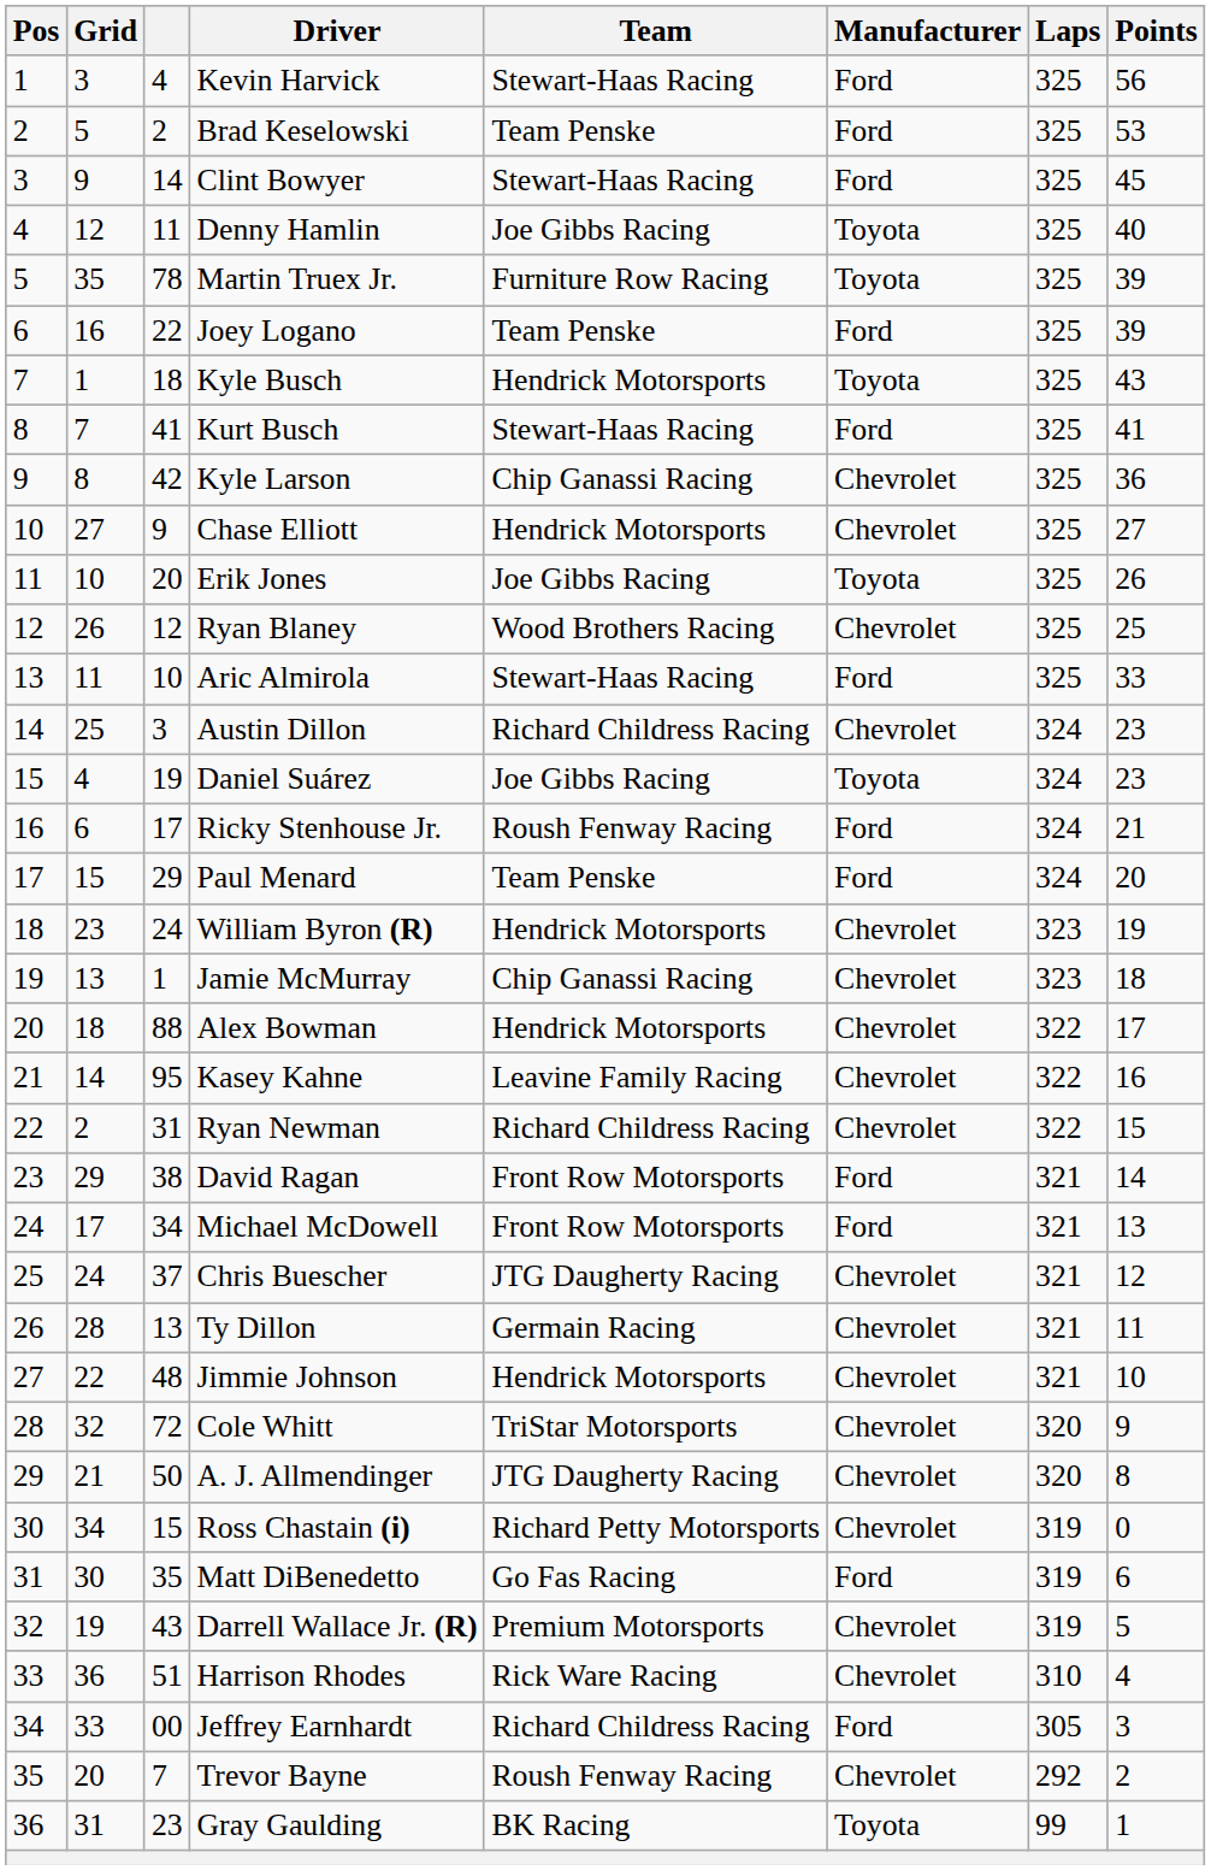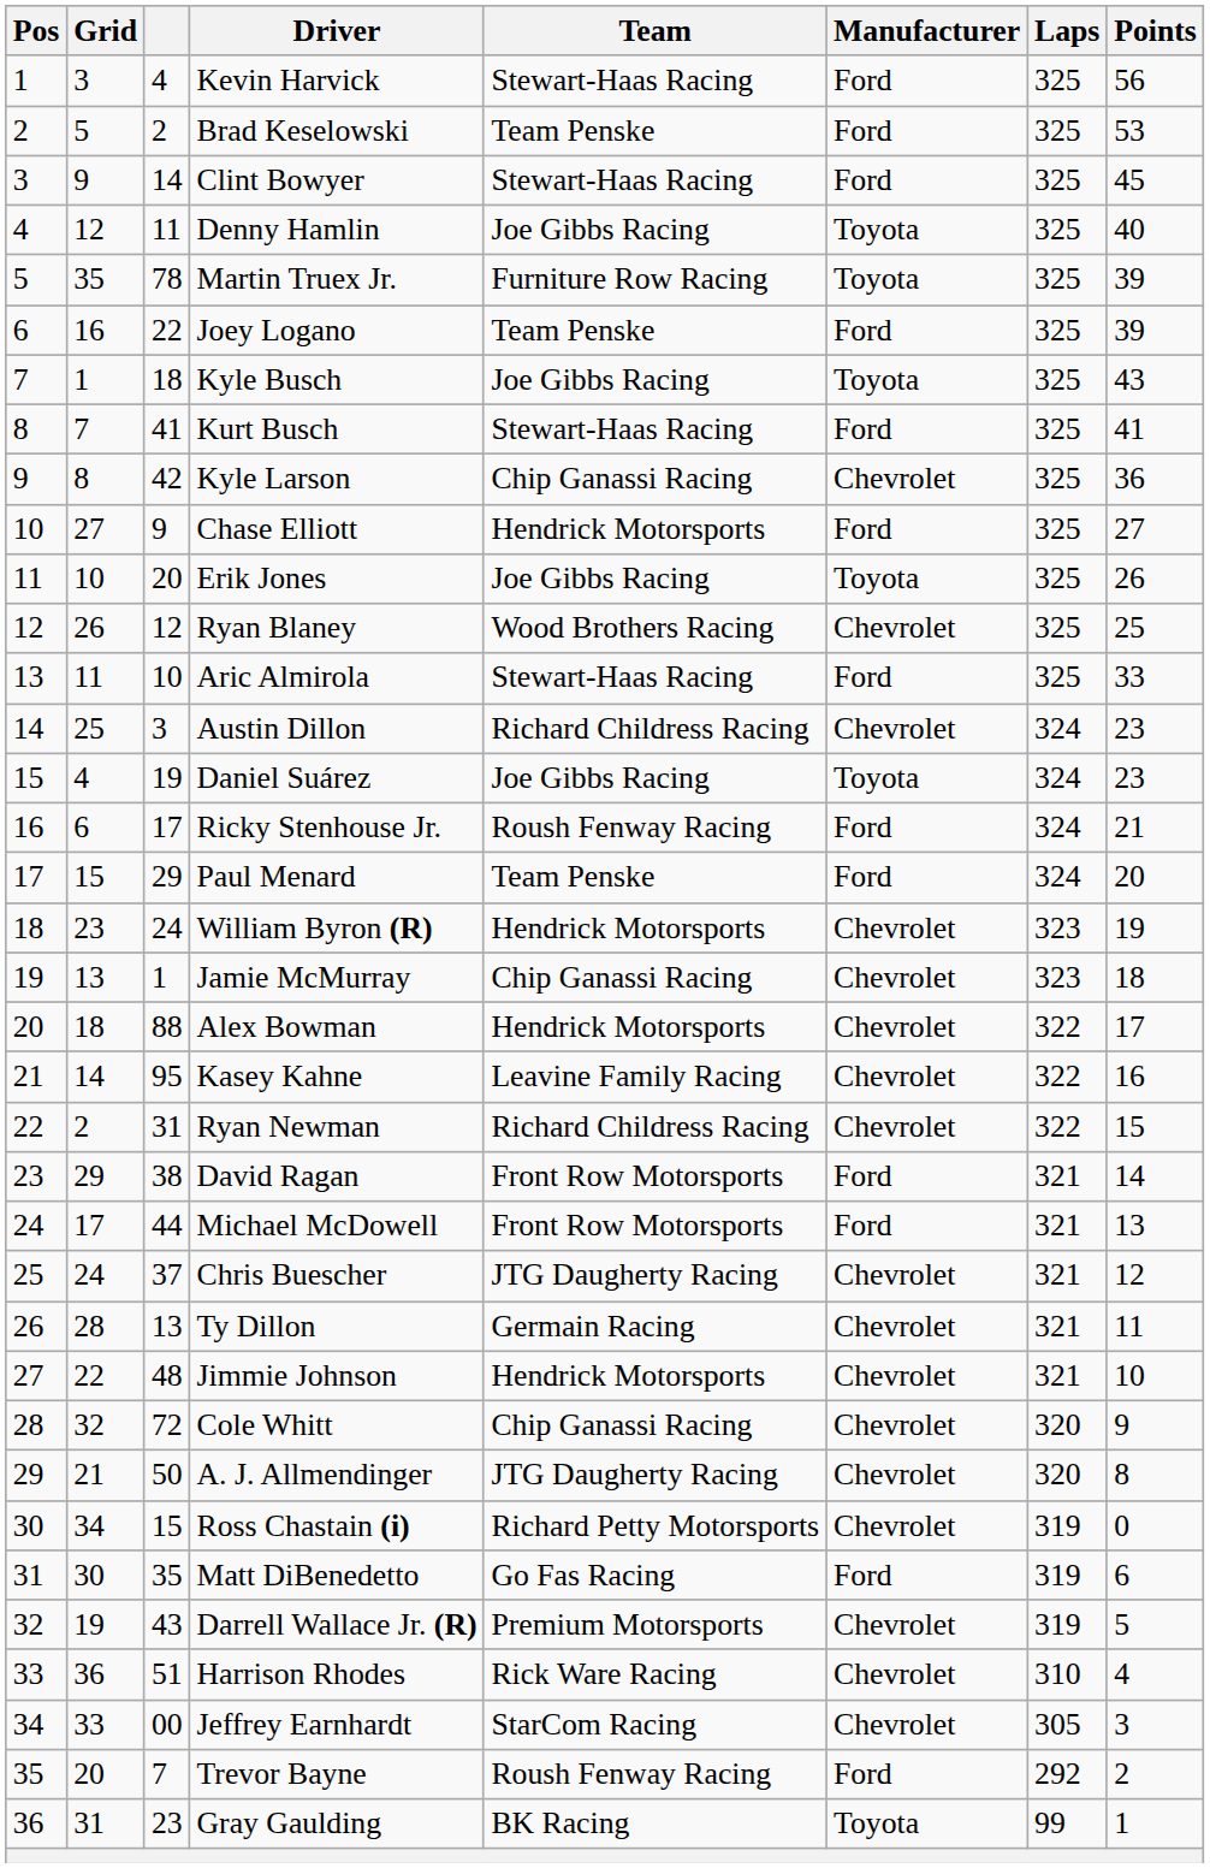 <table class="wikitable" style="font-size:98%">
 <tr>
 <th>Pos</th>
 <th>Grid</th>
 <th></th>
 <th>Driver</th>
 <th>Team</th>
 <th>Manufacturer</th>
 <th>Laps</th>
 <th>Points</th>
 </tr>
 <tr>
 <td>1</td>
 <td>3</td>
 <td>4</td>
 <td>Kevin Harvick</td>
 <td>Stewart-Haas Racing</td>
 <td>Ford</td>
 <td>325</td>
 <td>56</td>
 </tr>
 <tr>
 <td>2</td>
 <td>5</td>
 <td>2</td>
 <td>Brad Keselowski</td>
 <td>Team Penske</td>
 <td>Ford</td>
 <td>325</td>
 <td>53</td>
 </tr>
 <tr>
 <td>3</td>
 <td>9</td>
 <td>14</td>
 <td>Clint Bowyer</td>
 <td>Stewart-Haas Racing</td>
 <td>Ford</td>
 <td>325</td>
 <td>45</td>
 </tr>
 <tr>
 <td>4</td>
 <td>12</td>
 <td>11</td>
 <td>Denny Hamlin</td>
 <td>Joe Gibbs Racing</td>
 <td>Toyota</td>
 <td>325</td>
 <td>40</td>
 </tr>
 <tr>
 <td>5</td>
 <td>35</td>
 <td>78</td>
 <td>Martin Truex Jr.</td>
 <td>Furniture Row Racing</td>
 <td>Toyota</td>
 <td>325</td>
 <td>39</td>
 </tr>
 <tr>
 <td>6</td>
 <td>16</td>
 <td>22</td>
 <td>Joey Logano</td>
 <td>Team Penske</td>
 <td>Ford</td>
 <td>325</td>
 <td>39</td>
 </tr>
 <tr>
 <td>7</td>
 <td>1</td>
 <td>18</td>
 <td>Kyle Busch</td>
-<td>Hendrick Motorsports</td>
+<td>Joe Gibbs Racing</td>
 <td>Toyota</td>
 <td>325</td>
 <td>43</td>
 </tr>
 <tr>
 <td>8</td>
 <td>7</td>
 <td>41</td>
 <td>Kurt Busch</td>
 <td>Stewart-Haas Racing</td>
 <td>Ford</td>
 <td>325</td>
 <td>41</td>
 </tr>
 <tr>
 <td>9</td>
 <td>8</td>
 <td>42</td>
 <td>Kyle Larson</td>
 <td>Chip Ganassi Racing</td>
 <td>Chevrolet</td>
 <td>325</td>
 <td>36</td>
 </tr>
 <tr>
 <td>10</td>
 <td>27</td>
 <td>9</td>
 <td>Chase Elliott</td>
 <td>Hendrick Motorsports</td>
-<td>Chevrolet</td>
+<td>Ford</td>
 <td>325</td>
 <td>27</td>
 </tr>
 <tr>
 <td>11</td>
 <td>10</td>
 <td>20</td>
 <td>Erik Jones</td>
 <td>Joe Gibbs Racing</td>
 <td>Toyota</td>
 <td>325</td>
 <td>26</td>
 </tr>
 <tr>
 <td>12</td>
 <td>26</td>
 <td>12</td>
 <td>Ryan Blaney</td>
 <td>Wood Brothers Racing</td>
 <td>Chevrolet</td>
 <td>325</td>
 <td>25</td>
 </tr>
 <tr>
 <td>13</td>
 <td>11</td>
 <td>10</td>
 <td>Aric Almirola</td>
 <td>Stewart-Haas Racing</td>
 <td>Ford</td>
 <td>325</td>
 <td>33</td>
 </tr>
 <tr>
 <td>14</td>
 <td>25</td>
 <td>3</td>
 <td>Austin Dillon</td>
 <td>Richard Childress Racing</td>
 <td>Chevrolet</td>
 <td>324</td>
 <td>23</td>
 </tr>
 <tr>
 <td>15</td>
 <td>4</td>
 <td>19</td>
 <td>Daniel Suárez</td>
 <td>Joe Gibbs Racing</td>
 <td>Toyota</td>
 <td>324</td>
 <td>23</td>
 </tr>
 <tr>
 <td>16</td>
 <td>6</td>
 <td>17</td>
 <td>Ricky Stenhouse Jr.</td>
 <td>Roush Fenway Racing</td>
 <td>Ford</td>
 <td>324</td>
 <td>21</td>
 </tr>
 <tr>
 <td>17</td>
 <td>15</td>
 <td>29</td>
 <td>Paul Menard</td>
 <td>Team Penske</td>
 <td>Ford</td>
 <td>324</td>
 <td>20</td>
 </tr>
 <tr>
 <td>18</td>
 <td>23</td>
 <td>24</td>
 <td>William Byron <strong>(R)</strong></td>
 <td>Hendrick Motorsports</td>
 <td>Chevrolet</td>
 <td>323</td>
 <td>19</td>
 </tr>
 <tr>
 <td>19</td>
 <td>13</td>
 <td>1</td>
 <td>Jamie McMurray</td>
 <td>Chip Ganassi Racing</td>
 <td>Chevrolet</td>
 <td>323</td>
 <td>18</td>
 </tr>
 <tr>
 <td>20</td>
 <td>18</td>
 <td>88</td>
 <td>Alex Bowman</td>
 <td>Hendrick Motorsports</td>
 <td>Chevrolet</td>
 <td>322</td>
 <td>17</td>
 </tr>
 <tr>
 <td>21</td>
 <td>14</td>
 <td>95</td>
 <td>Kasey Kahne</td>
 <td>Leavine Family Racing</td>
 <td>Chevrolet</td>
 <td>322</td>
 <td>16</td>
 </tr>
 <tr>
 <td>22</td>
 <td>2</td>
 <td>31</td>
 <td>Ryan Newman</td>
 <td>Richard Childress Racing</td>
 <td>Chevrolet</td>
 <td>322</td>
 <td>15</td>
 </tr>
 <tr>
 <td>23</td>
 <td>29</td>
 <td>38</td>
 <td>David Ragan</td>
 <td>Front Row Motorsports</td>
 <td>Ford</td>
 <td>321</td>
 <td>14</td>
 </tr>
 <tr>
 <td>24</td>
 <td>17</td>
-<td>34</td>
+<td>44</td>
 <td>Michael McDowell</td>
 <td>Front Row Motorsports</td>
 <td>Ford</td>
 <td>321</td>
 <td>13</td>
 </tr>
 <tr>
 <td>25</td>
 <td>24</td>
 <td>37</td>
 <td>Chris Buescher</td>
 <td>JTG Daugherty Racing</td>
 <td>Chevrolet</td>
 <td>321</td>
 <td>12</td>
 </tr>
 <tr>
 <td>26</td>
 <td>28</td>
 <td>13</td>
 <td>Ty Dillon</td>
 <td>Germain Racing</td>
 <td>Chevrolet</td>
 <td>321</td>
 <td>11</td>
 </tr>
 <tr>
 <td>27</td>
 <td>22</td>
 <td>48</td>
 <td>Jimmie Johnson</td>
 <td>Hendrick Motorsports</td>
 <td>Chevrolet</td>
 <td>321</td>
 <td>10</td>
 </tr>
 <tr>
 <td>28</td>
 <td>32</td>
 <td>72</td>
 <td>Cole Whitt</td>
-<td>TriStar Motorsports</td>
+<td>Chip Ganassi Racing</td>
 <td>Chevrolet</td>
 <td>320</td>
 <td>9</td>
 </tr>
 <tr>
 <td>29</td>
 <td>21</td>
 <td>50</td>
 <td>A. J. Allmendinger</td>
 <td>JTG Daugherty Racing</td>
 <td>Chevrolet</td>
 <td>320</td>
 <td>8</td>
 </tr>
 <tr>
 <td>30</td>
 <td>34</td>
 <td>15</td>
 <td>Ross Chastain <strong>(i)</strong></td>
 <td>Richard Petty Motorsports</td>
 <td>Chevrolet</td>
 <td>319</td>
 <td>0</td>
 </tr>
 <tr>
 <td>31</td>
 <td>30</td>
 <td>35</td>
 <td>Matt DiBenedetto</td>
 <td>Go Fas Racing</td>
 <td>Ford</td>
 <td>319</td>
 <td>6</td>
 </tr>
 <tr>
 <td>32</td>
 <td>19</td>
 <td>43</td>
 <td>Darrell Wallace Jr. <strong>(R)</strong></td>
 <td>Premium Motorsports</td>
 <td>Chevrolet</td>
 <td>319</td>
 <td>5</td>
 </tr>
 <tr>
 <td>33</td>
 <td>36</td>
 <td>51</td>
 <td>Harrison Rhodes</td>
 <td>Rick Ware Racing</td>
 <td>Chevrolet</td>
 <td>310</td>
 <td>4</td>
 </tr>
 <tr>
 <td>34</td>
 <td>33</td>
 <td>00</td>
 <td>Jeffrey Earnhardt</td>
-<td>Richard Childress Racing</td>
-<td>Ford</td>
+<td>StarCom Racing</td>
+<td>Chevrolet</td>
 <td>305</td>
 <td>3</td>
 </tr>
 <tr>
 <td>35</td>
 <td>20</td>
 <td>7</td>
 <td>Trevor Bayne</td>
 <td>Roush Fenway Racing</td>
-<td>Chevrolet</td>
+<td>Ford</td>
 <td>292</td>
 <td>2</td>
 </tr>
 <tr>
 <td>36</td>
 <td>31</td>
 <td>23</td>
 <td>Gray Gaulding</td>
 <td>BK Racing</td>
 <td>Toyota</td>
 <td>99</td>
 <td>1</td>
 </tr>
 <tr>
 <th colspan="8"></th>
 </tr>
 </table>
